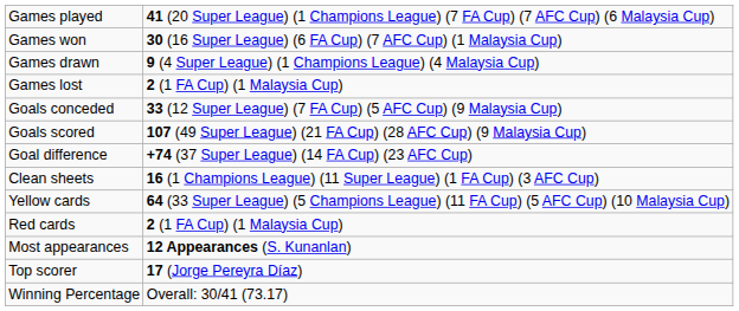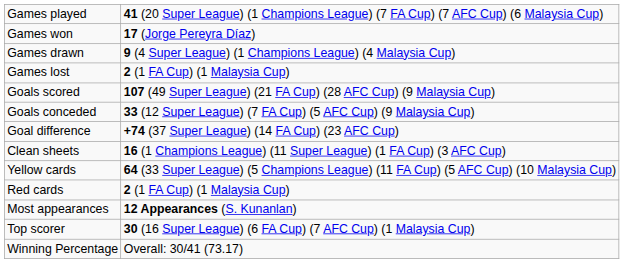 <table class="wikitable">
 <tr>
 <td>Games played</td>
 <td><strong>41</strong> (20 <a href='#'>Super League</a>) (1 <a href='#'>Champions League</a>) (7 <a href='#'>FA Cup</a>) (7 <a href='#'>AFC Cup</a>) (6 <a href='#'>Malaysia Cup</a>)</td>
 </tr>
 <tr>
 <td>Games won</td>
-<td><strong>30</strong> (16 <a href='#'>Super League</a>) (6 <a href='#'>FA Cup</a>) (7 <a href='#'>AFC Cup</a>) (1 <a href='#'>Malaysia Cup</a>)</td>
+<td><strong>17</strong> (<a href='#'>Jorge Pereyra Díaz</a>)</td>
 </tr>
 <tr>
 <td>Games drawn</td>
 <td><strong>9</strong> (4 <a href='#'>Super League</a>) (1 <a href='#'>Champions League</a>) (4 <a href='#'>Malaysia Cup</a>)</td>
 </tr>
 <tr>
 <td>Games lost</td>
 <td><strong>2</strong> (1 <a href='#'>FA Cup</a>) (1 <a href='#'>Malaysia Cup</a>)</td>
 </tr>
 <tr>
+<td>Goals scored</td>
+<td><strong>107</strong> (49 <a href='#'>Super League</a>) (21 <a href='#'>FA Cup</a>) (28 <a href='#'>AFC Cup</a>) (9 <a href='#'>Malaysia Cup</a>)</td>
+</tr>
+<tr>
 <td>Goals conceded</td>
 <td><strong>33</strong> (12 <a href='#'>Super League</a>) (7 <a href='#'>FA Cup</a>) (5 <a href='#'>AFC Cup</a>) (9 <a href='#'>Malaysia Cup</a>)</td>
-</tr>
-<tr>
-<td>Goals scored</td>
-<td><strong>107</strong> (49 <a href='#'>Super League</a>) (21 <a href='#'>FA Cup</a>) (28 <a href='#'>AFC Cup</a>) (9 <a href='#'>Malaysia Cup</a>)</td>
 </tr>
 <tr>
 <td>Goal difference</td>
 <td><strong>+74</strong> (37 <a href='#'>Super League</a>) (14 <a href='#'>FA Cup</a>) (23 <a href='#'>AFC Cup</a>)</td>
 </tr>
 <tr>
 <td>Clean sheets</td>
 <td><strong>16</strong> (1 <a href='#'>Champions League</a>) (11 <a href='#'>Super League</a>) (1 <a href='#'>FA Cup</a>) (3 <a href='#'>AFC Cup</a>)</td>
 </tr>
 <tr>
 <td>Yellow cards</td>
 <td><strong>64</strong> (33 <a href='#'>Super League</a>) (5 <a href='#'>Champions League</a>) (11 <a href='#'>FA Cup</a>) (5 <a href='#'>AFC Cup</a>) (10 <a href='#'>Malaysia Cup</a>)</td>
 </tr>
 <tr>
 <td>Red cards</td>
 <td><strong>2</strong> (1 <a href='#'>FA Cup</a>) (1 <a href='#'>Malaysia Cup</a>)</td>
 </tr>
 <tr>
 <td>Most appearances</td>
 <td><strong>12 Appearances</strong> (<a href='#'>S. Kunanlan</a>)</td>
 </tr>
 <tr>
 <td>Top scorer</td>
-<td><strong>17</strong> (<a href='#'>Jorge Pereyra Díaz</a>)</td>
+<td><strong>30</strong> (16 <a href='#'>Super League</a>) (6 <a href='#'>FA Cup</a>) (7 <a href='#'>AFC Cup</a>) (1 <a href='#'>Malaysia Cup</a>)</td>
 </tr>
 <tr>
 <td>Winning Percentage</td>
 <td>Overall: 30/41 (73.17)</td>
 </tr>
 </table>
